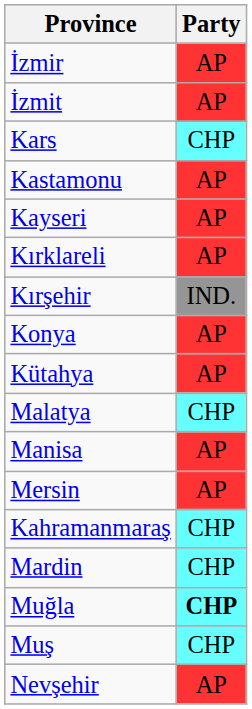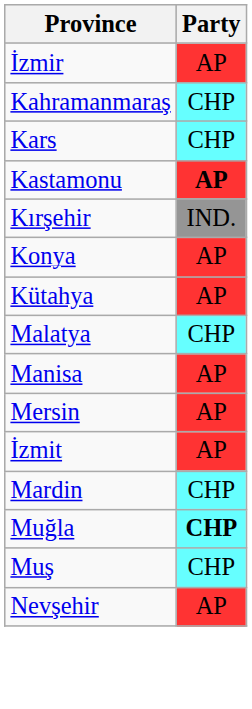 <table class="wikitable">
 <tr>
 <th>Province</th>
 <th>Party</th>
 </tr>
 <tr>
 <td><a href='#'>İzmir</a></td>
 <td style="background:#ff3333; text-align:center;">AP</td>
 </tr>
 <tr>
-<td><a href='#'>İzmit</a></td>
-<td style="background:#ff3333; text-align:center;">AP</td>
+<td><a href='#'>Kahramanmaraş</a></td>
+<td style="background:#6ff; text-align:center;">CHP</td>
 </tr>
 <tr>
 <td><a href='#'>Kars</a></td>
 <td style="background:#6ff; text-align:center;">CHP</td>
 </tr>
 <tr>
 <td><a href='#'>Kastamonu</a></td>
-<td style="background:#ff3333; text-align:center;">AP</td>
-</tr>
-<tr>
-<td><a href='#'>Kayseri</a></td>
-<td style="background:#ff3333; text-align:center;">AP</td>
-</tr>
-<tr>
-<td><a href='#'>Kırklareli</a></td>
-<td style="background:#ff3333; text-align:center;">AP</td>
+<td style="background:#ff3333; text-align:center;"><strong>AP</strong></td>
 </tr>
 <tr>
 <td><a href='#'>Kırşehir</a></td>
 <td style="background:#959595; text-align:center;">IND.</td>
 </tr>
 <tr>
 <td><a href='#'>Konya</a></td>
 <td style="background:#ff3333; text-align:center;">AP</td>
 </tr>
 <tr>
 <td><a href='#'>Kütahya</a></td>
 <td style="background:#ff3333; text-align:center;">AP</td>
 </tr>
 <tr>
 <td><a href='#'>Malatya</a></td>
 <td style="background:#6ff; text-align:center;">CHP</td>
 </tr>
 <tr>
 <td><a href='#'>Manisa</a></td>
 <td style="background:#ff3333; text-align:center;">AP</td>
 </tr>
 <tr>
 <td><a href='#'>Mersin</a></td>
 <td style="background:#ff3333; text-align:center;">AP</td>
 </tr>
 <tr>
-<td><a href='#'>Kahramanmaraş</a></td>
-<td style="background:#6ff; text-align:center;">CHP</td>
+<td><a href='#'>İzmit</a></td>
+<td style="background:#ff3333; text-align:center;">AP</td>
 </tr>
 <tr>
 <td><a href='#'>Mardin</a></td>
 <td style="background:#6ff; text-align:center;">CHP</td>
 </tr>
 <tr>
 <td><a href='#'>Muğla</a></td>
 <td style="background:#6ff; text-align:center;"><strong>CHP</strong></td>
 </tr>
 <tr>
 <td><a href='#'>Muş</a></td>
 <td style="background:#6ff; text-align:center;">CHP</td>
 </tr>
 <tr>
 <td><a href='#'>Nevşehir</a></td>
 <td style="background:#ff3333; text-align:center;">AP</td>
 </tr>
 </table>
